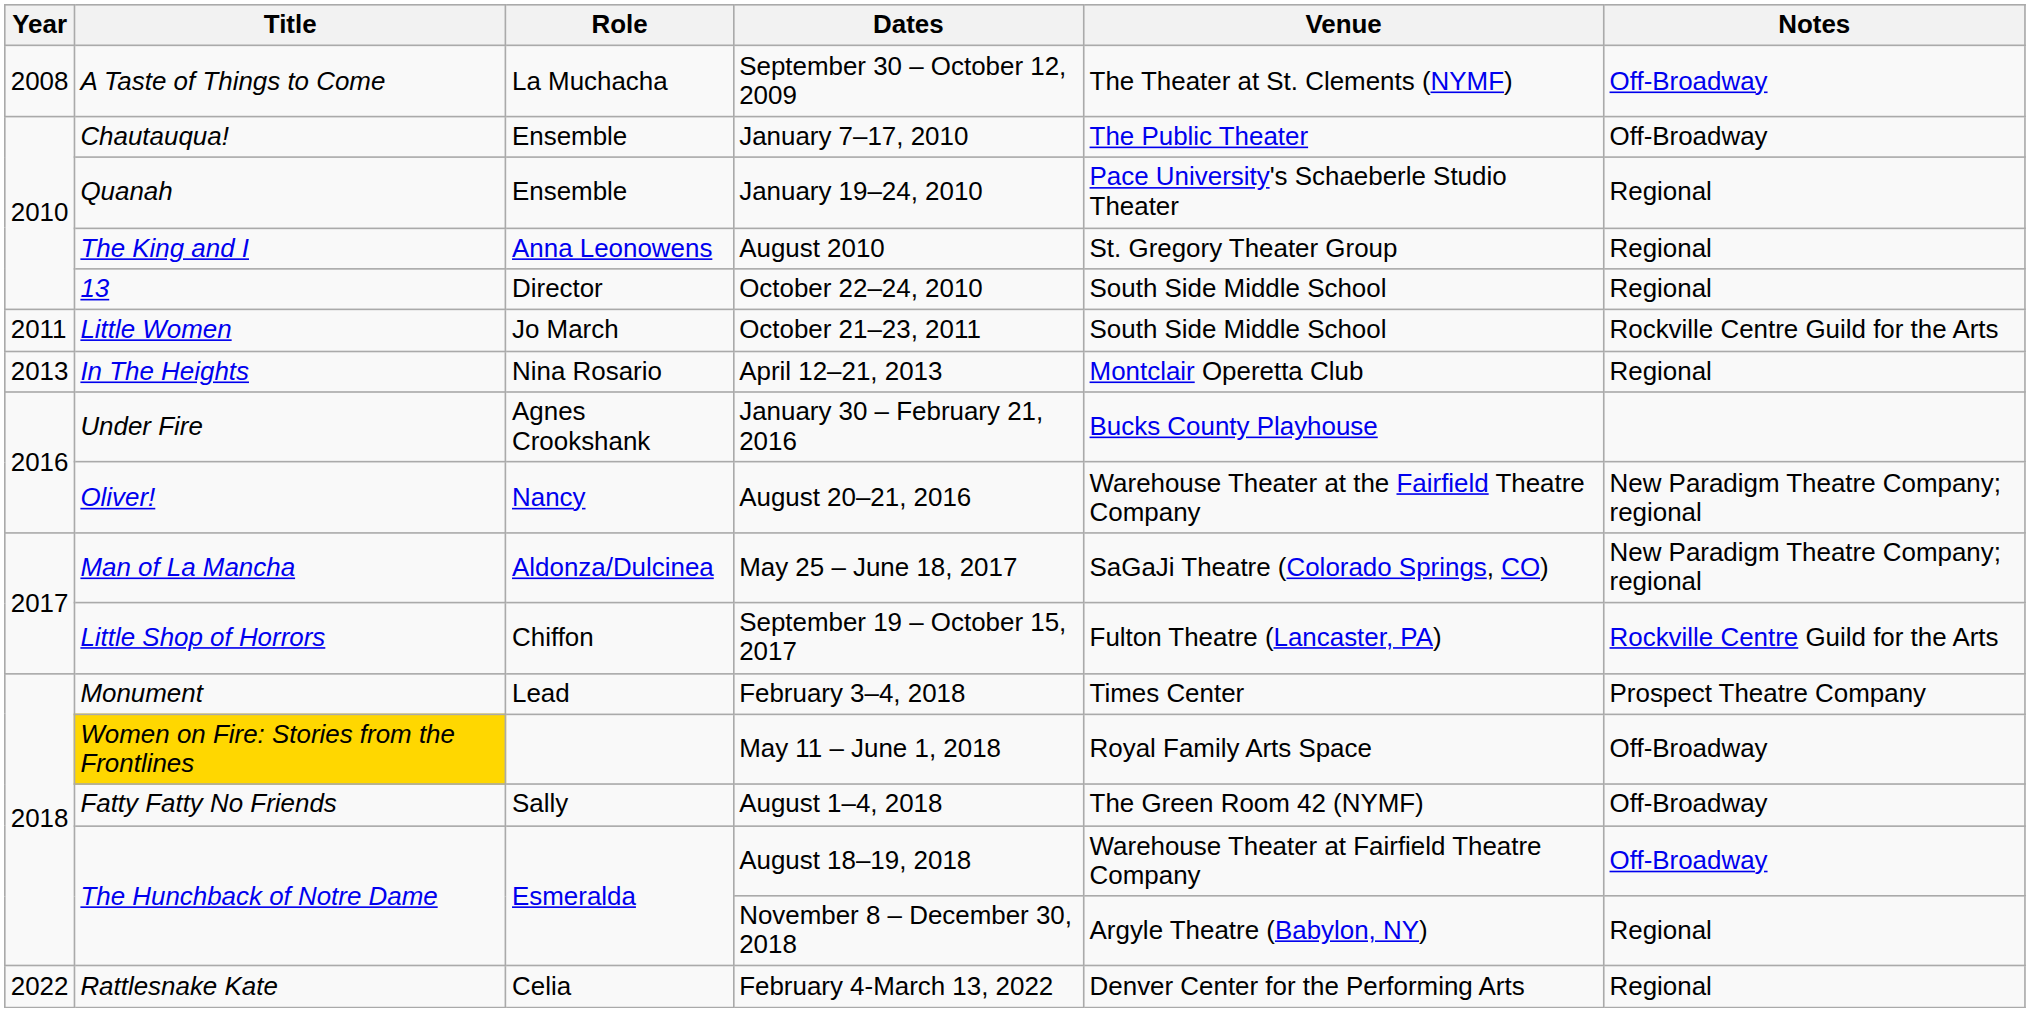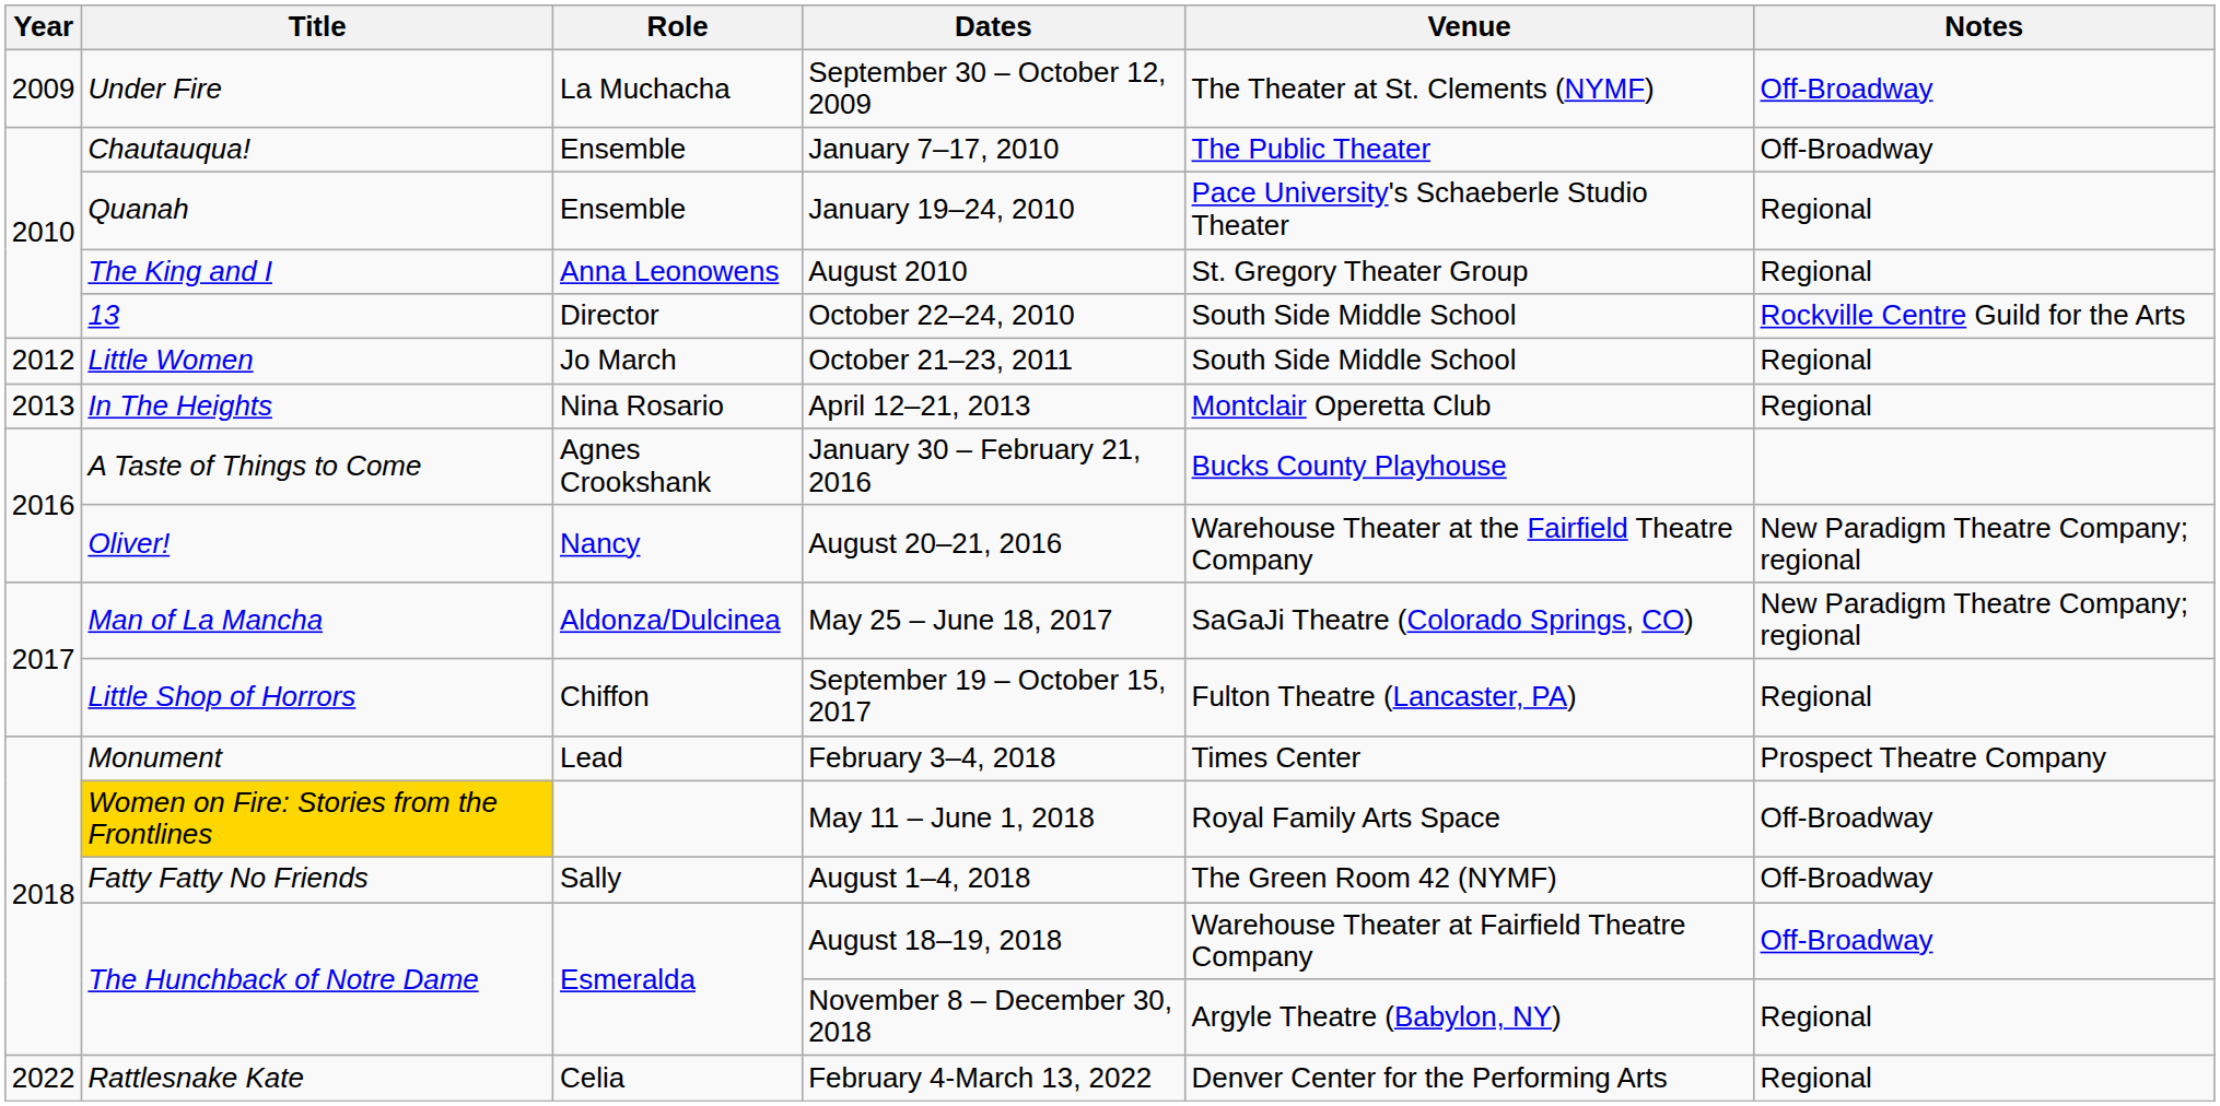 <table class="wikitable sortable">
 <tr>
 <th>Year</th>
 <th>Title<br></th>
 <th>Role</th>
 <th>Dates</th>
 <th>Venue</th>
 <th class="unsortable">Notes</th>
 </tr>
 <tr>
-<td>2008</td>
-<td><em>A Taste of Things to Come</em></td>
+<td>2009</td>
+<td><em>Under Fire</em></td>
 <td>La Muchacha</td>
 <td>September 30 – October 12, 2009</td>
 <td>The Theater at St. Clements (<a href='#'>NYMF</a>)</td>
 <td><a href='#'>Off-Broadway</a></td>
 </tr>
 <tr>
 <td rowspan="4">2010</td>
 <td><em>Chautauqua!</em></td>
 <td>Ensemble</td>
 <td>January 7–17, 2010</td>
 <td><a href='#'>The Public Theater</a></td>
 <td>Off-Broadway</td>
 </tr>
 <tr>
 <td><em>Quanah</em></td>
 <td>Ensemble</td>
 <td>January 19–24, 2010</td>
 <td><a href='#'>Pace University</a>'s Schaeberle Studio Theater</td>
 <td>Regional</td>
 </tr>
 <tr>
 <td><em><a href='#'>The King and I</a></em></td>
 <td><a href='#'>Anna Leonowens</a></td>
 <td>August 2010</td>
 <td>St. Gregory Theater Group</td>
 <td>Regional</td>
 </tr>
 <tr>
 <td><em><a href='#'>13</a></em></td>
 <td>Director</td>
 <td>October 22–24, 2010</td>
 <td>South Side Middle School</td>
-<td>Regional</td>
+<td><a href='#'>Rockville Centre</a> Guild for the Arts</td>
 </tr>
 <tr>
-<td>2011</td>
+<td>2012</td>
 <td><em><a href='#'>Little Women</a></em></td>
 <td>Jo March</td>
 <td>October 21–23, 2011</td>
 <td>South Side Middle School</td>
-<td>Rockville Centre Guild for the Arts</td>
+<td>Regional</td>
 </tr>
 <tr>
 <td>2013</td>
 <td><em><a href='#'>In The Heights</a></em></td>
 <td>Nina Rosario</td>
 <td>April 12–21, 2013</td>
 <td><a href='#'>Montclair</a> Operetta Club</td>
 <td>Regional</td>
 </tr>
 <tr>
 <td rowspan="2">2016</td>
-<td><em>Under Fire</em></td>
+<td><em>A Taste of Things to Come</em></td>
 <td>Agnes Crookshank</td>
 <td>January 30 – February 21, 2016</td>
 <td><a href='#'>Bucks County Playhouse</a></td>
 <td></td>
 </tr>
 <tr>
 <td><em><a href='#'>Oliver!</a></em></td>
 <td><a href='#'>Nancy</a></td>
 <td>August 20–21, 2016</td>
 <td>Warehouse Theater at the <a href='#'>Fairfield</a> Theatre Company</td>
 <td>New Paradigm Theatre Company; regional</td>
 </tr>
 <tr>
 <td rowspan="2">2017</td>
 <td><em><a href='#'>Man of La Mancha</a></em></td>
 <td><a href='#'>Aldonza/Dulcinea</a></td>
 <td>May 25 – June 18, 2017</td>
 <td>SaGaJi Theatre (<a href='#'>Colorado Springs</a>, <a href='#'>CO</a>)</td>
 <td>New Paradigm Theatre Company; regional</td>
 </tr>
 <tr>
 <td><em><a href='#'>Little Shop of Horrors</a></em></td>
 <td>Chiffon</td>
 <td>September 19 – October 15, 2017</td>
 <td>Fulton Theatre (<a href='#'>Lancaster, PA</a>)</td>
-<td><a href='#'>Rockville Centre</a> Guild for the Arts</td>
+<td>Regional</td>
 </tr>
 <tr>
 <td rowspan="5">2018</td>
 <td><em>Monument</em></td>
 <td>Lead</td>
 <td>February 3–4, 2018</td>
 <td>Times Center</td>
 <td>Prospect Theatre Company</td>
 </tr>
 <tr>
 <td style="background: gold;"><em>Women on Fire: Stories from the Frontlines</em></td>
 <td></td>
 <td>May 11 – June 1, 2018</td>
 <td>Royal Family Arts Space</td>
 <td>Off-Broadway</td>
 </tr>
 <tr>
 <td><em>Fatty Fatty No Friends</em></td>
 <td>Sally</td>
 <td>August 1–4, 2018</td>
 <td>The Green Room 42 (NYMF)</td>
 <td>Off-Broadway</td>
 </tr>
 <tr>
 <td rowspan="2"><em><a href='#'>The Hunchback of Notre Dame</a></em></td>
 <td rowspan="2"><a href='#'>Esmeralda</a></td>
 <td>August 18–19, 2018</td>
 <td>Warehouse Theater at Fairfield Theatre Company</td>
 <td><a href='#'>Off-Broadway</a></td>
 </tr>
 <tr>
 <td>November 8 – December 30, 2018</td>
 <td>Argyle Theatre (<a href='#'>Babylon, NY</a>)</td>
 <td>Regional</td>
 </tr>
 <tr>
 <td rowspan="5">2022</td>
 <td><em>Rattlesnake Kate</em></td>
 <td>Celia</td>
 <td>February 4-March 13, 2022</td>
 <td>Denver Center for the Performing Arts</td>
 <td>Regional</td>
 </tr>
 </table>
